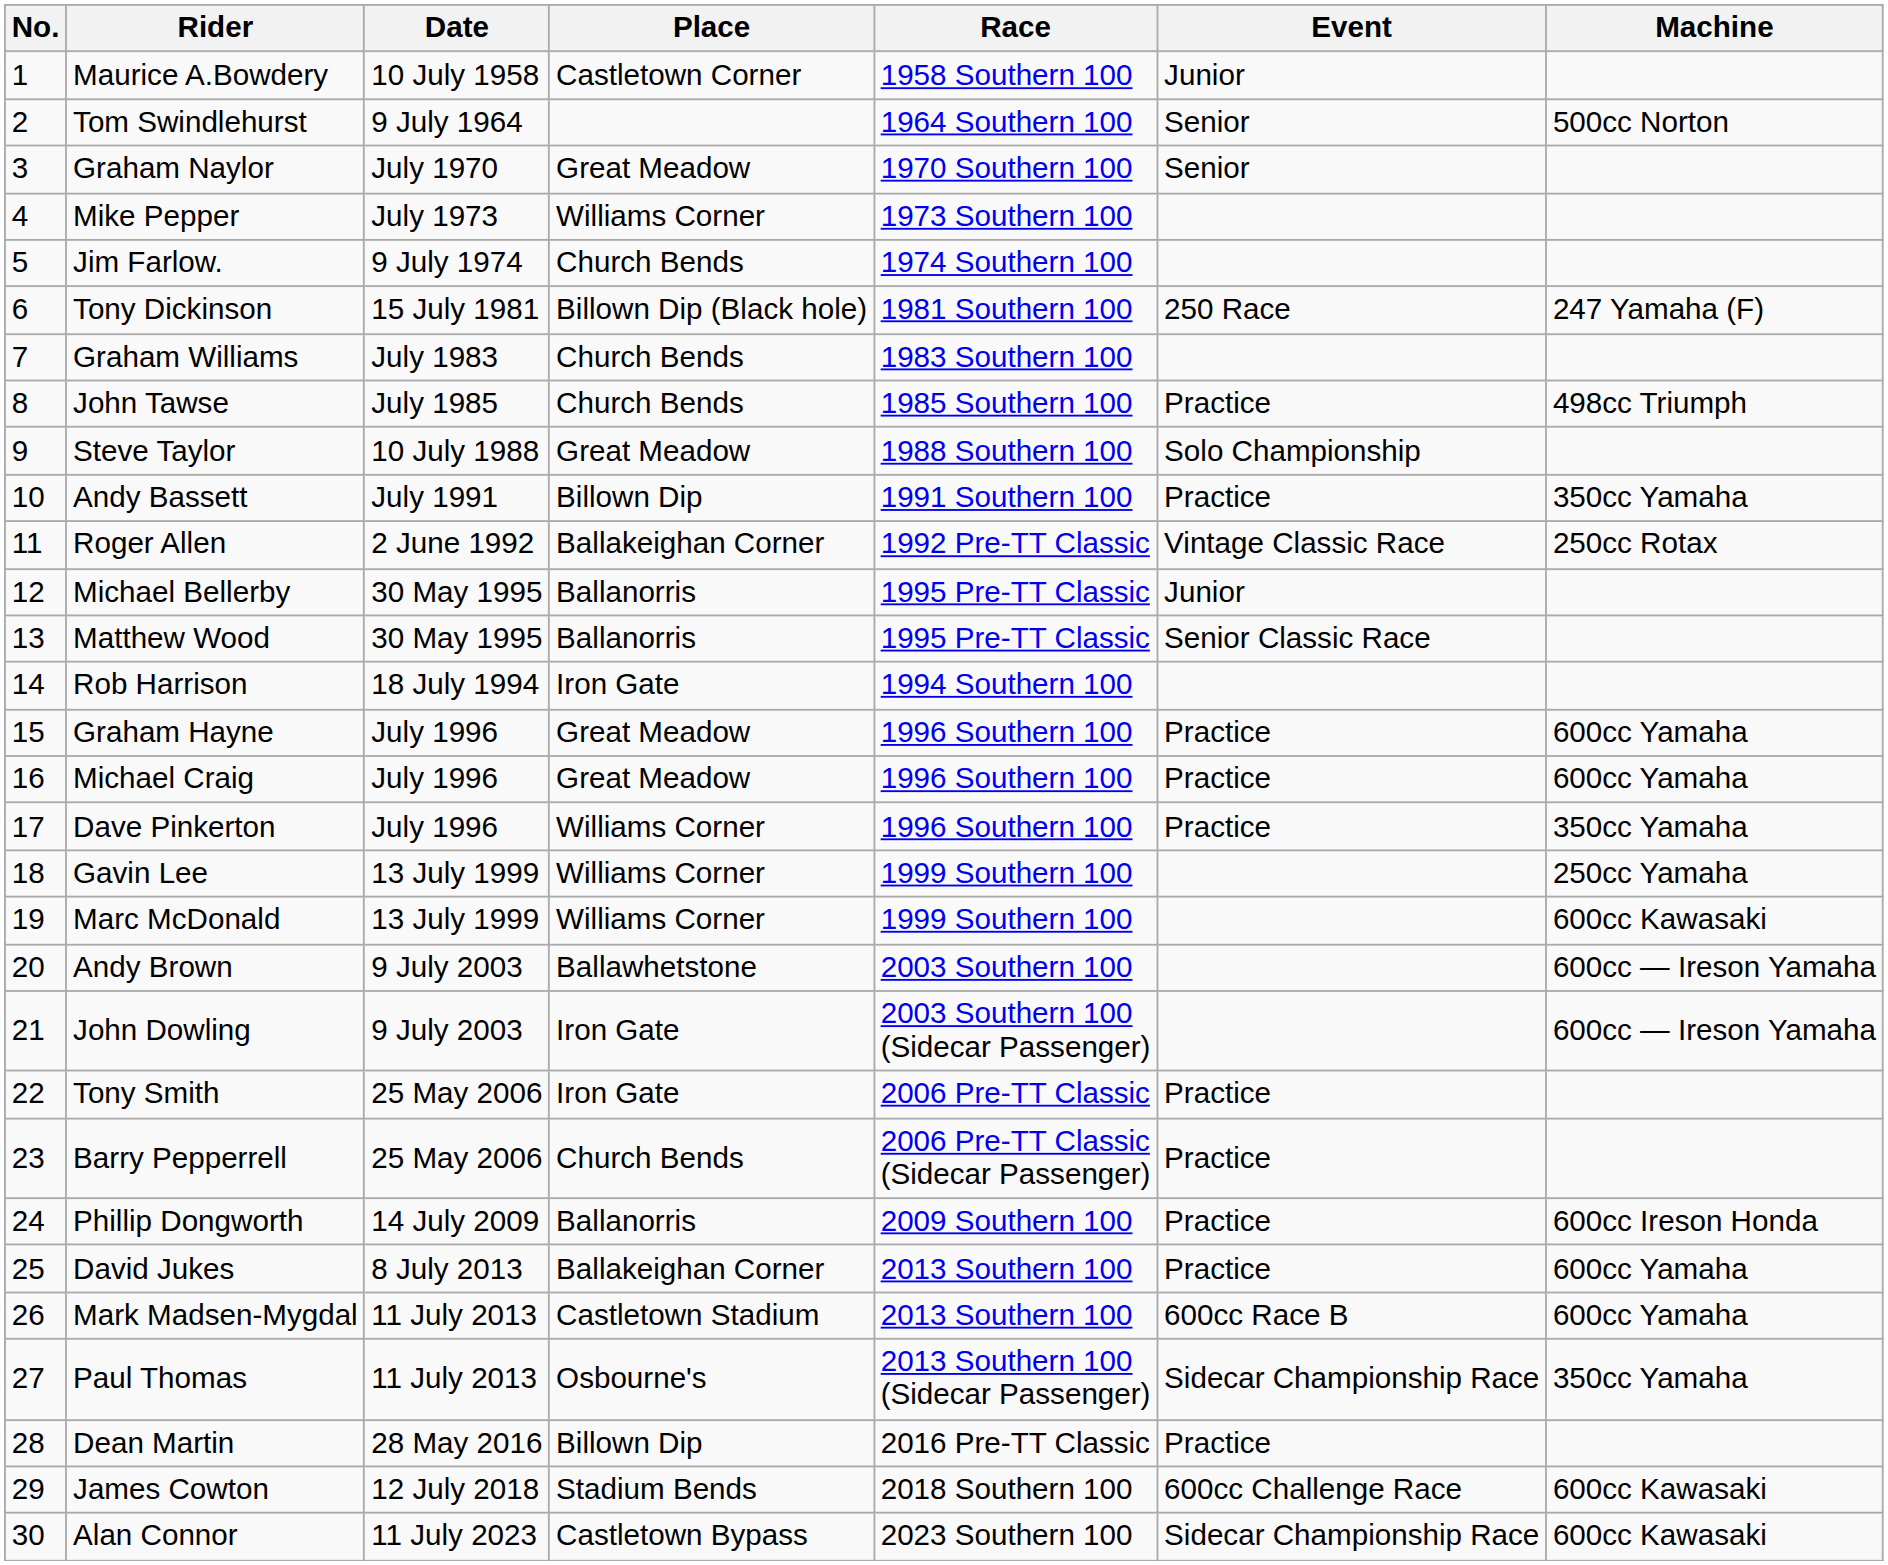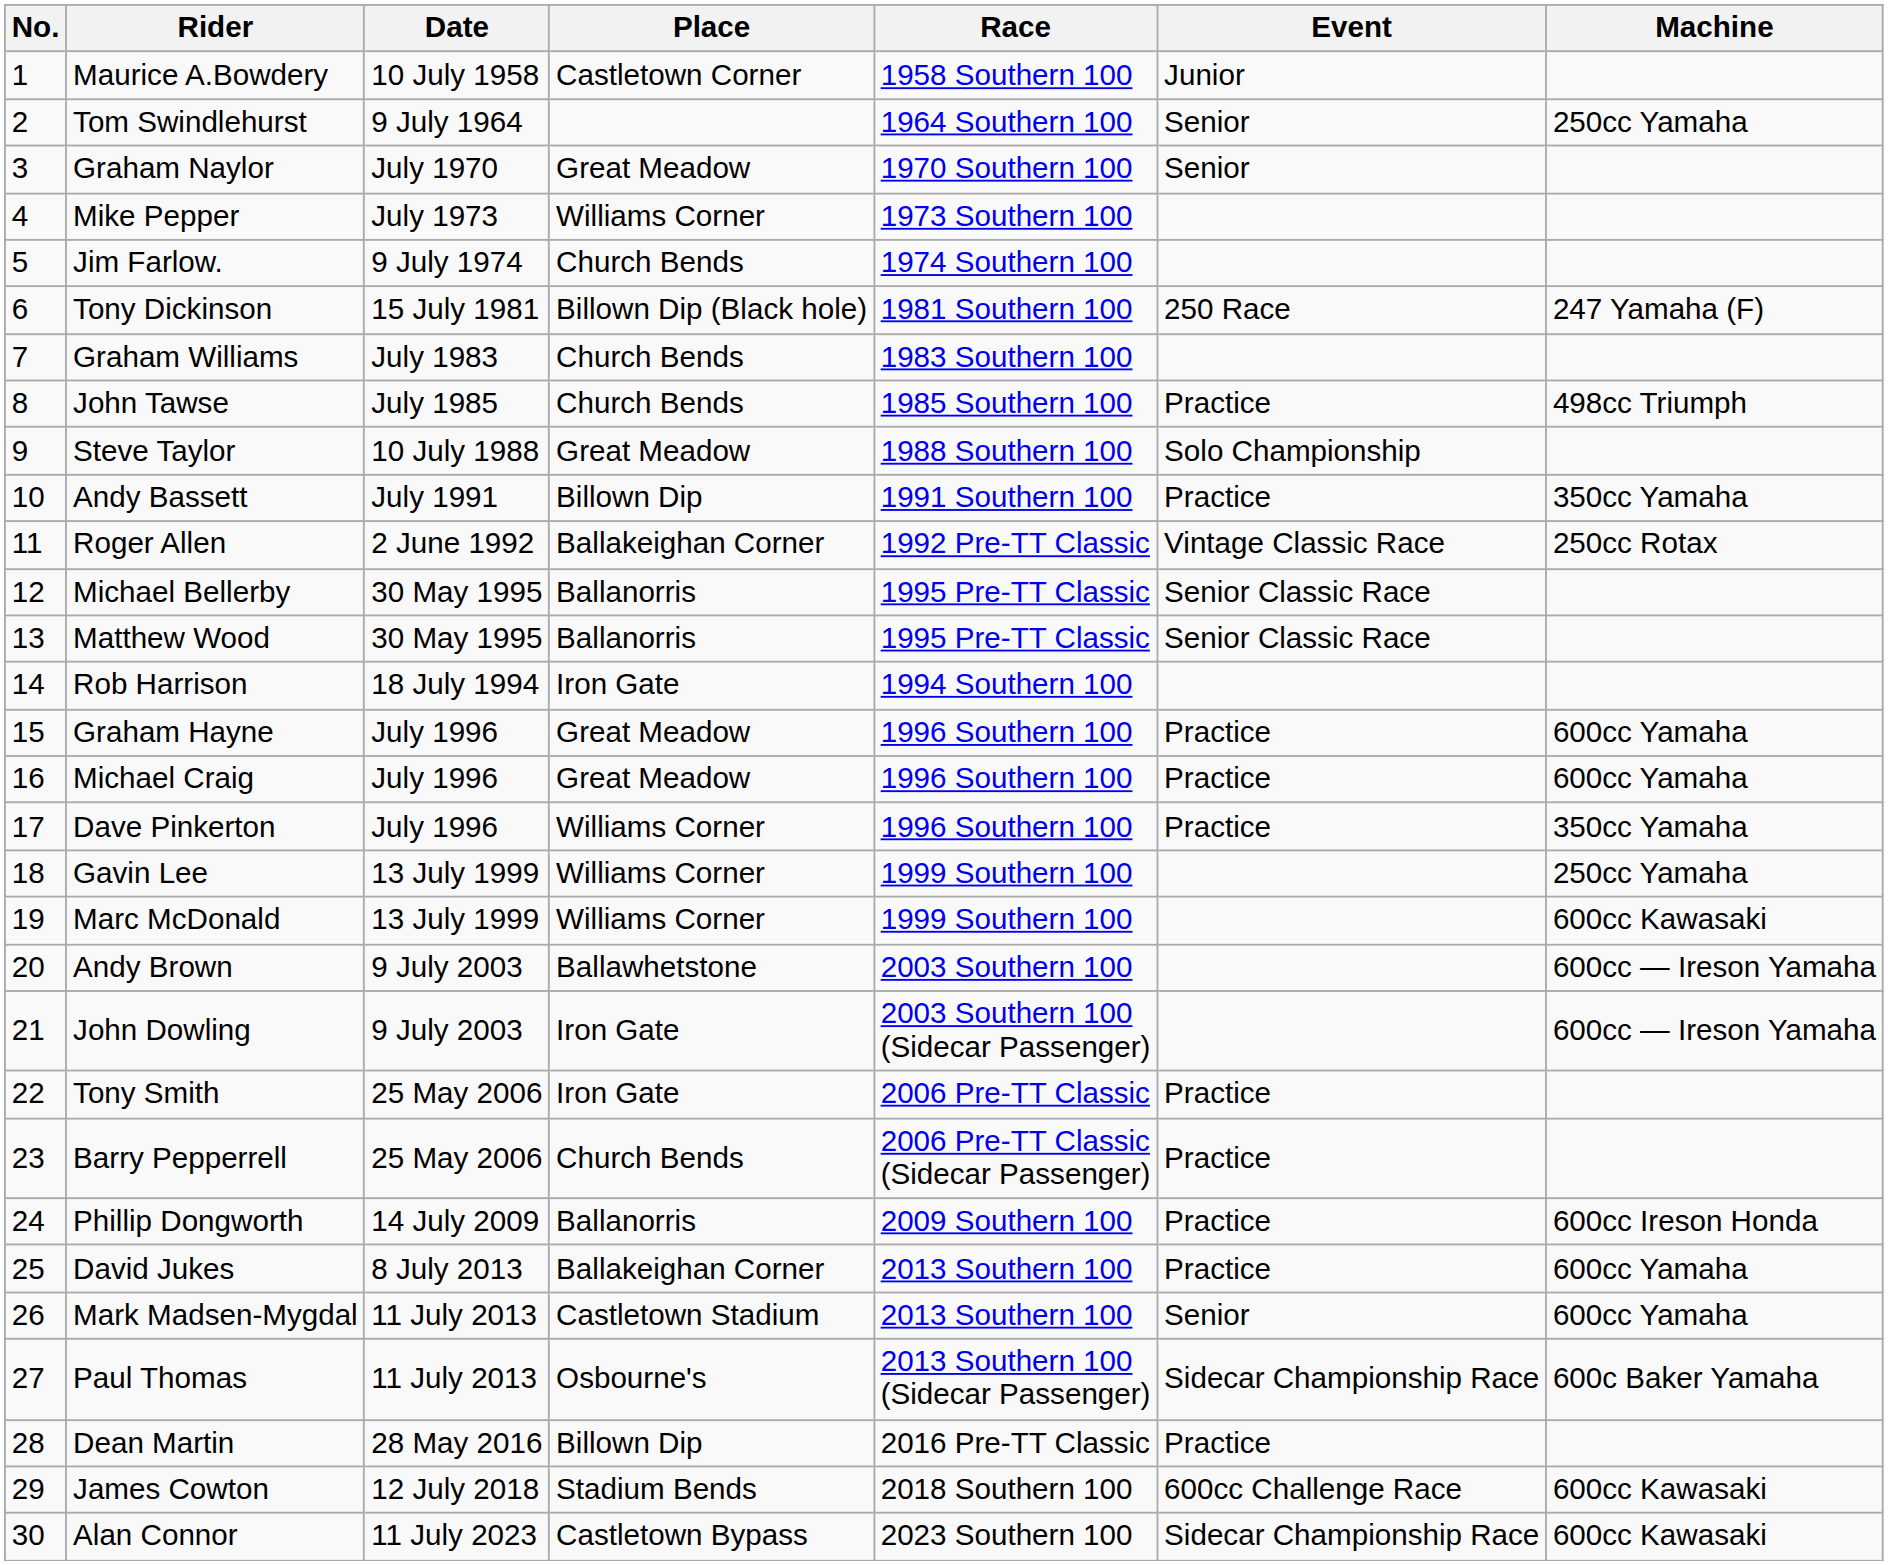 <table class="wikitable">
 <tr>
 <th>No.</th>
 <th>Rider</th>
 <th>Date</th>
 <th>Place</th>
 <th>Race</th>
 <th>Event</th>
 <th>Machine</th>
 </tr>
 <tr>
 <td>1</td>
 <td> Maurice A.Bowdery</td>
 <td>10 July 1958</td>
 <td>Castletown Corner</td>
 <td><a href='#'>1958 Southern 100</a></td>
 <td>Junior</td>
 <td></td>
 </tr>
 <tr>
 <td>2</td>
 <td> Tom Swindlehurst</td>
 <td>9 July 1964</td>
 <td></td>
 <td><a href='#'>1964 Southern 100</a></td>
 <td>Senior</td>
-<td>500cc Norton</td>
+<td>250cc Yamaha</td>
 </tr>
 <tr>
 <td>3</td>
 <td> Graham Naylor</td>
 <td>July 1970</td>
 <td>Great Meadow</td>
 <td><a href='#'>1970 Southern 100</a></td>
 <td>Senior</td>
 <td></td>
 </tr>
 <tr>
 <td>4</td>
 <td> Mike Pepper</td>
 <td>July 1973</td>
 <td>Williams Corner</td>
 <td><a href='#'>1973 Southern 100</a></td>
 <td></td>
 <td></td>
 </tr>
 <tr>
 <td>5</td>
 <td> Jim Farlow.</td>
 <td>9 July 1974</td>
 <td>Church Bends</td>
 <td><a href='#'>1974 Southern 100</a></td>
 <td></td>
 <td></td>
 </tr>
 <tr>
 <td>6</td>
 <td> Tony Dickinson</td>
 <td>15 July 1981</td>
 <td>Billown Dip (Black hole)</td>
 <td><a href='#'>1981 Southern 100</a></td>
 <td>250 Race</td>
 <td>247 Yamaha (F)</td>
 </tr>
 <tr>
 <td>7</td>
 <td> Graham Williams</td>
 <td>July 1983</td>
 <td>Church Bends</td>
 <td><a href='#'>1983 Southern 100</a></td>
 <td></td>
 <td></td>
 </tr>
 <tr>
 <td>8</td>
 <td> John Tawse</td>
 <td>July 1985</td>
 <td>Church Bends</td>
 <td><a href='#'>1985 Southern 100</a></td>
 <td>Practice</td>
 <td>498cc Triumph</td>
 </tr>
 <tr>
 <td>9</td>
 <td> Steve Taylor</td>
 <td>10 July 1988</td>
 <td>Great Meadow</td>
 <td><a href='#'>1988 Southern 100</a></td>
 <td>Solo Championship</td>
 <td></td>
 </tr>
 <tr>
 <td>10</td>
 <td> Andy Bassett</td>
 <td>July 1991</td>
 <td>Billown Dip</td>
 <td><a href='#'>1991 Southern 100</a></td>
 <td>Practice</td>
 <td>350cc Yamaha</td>
 </tr>
 <tr>
 <td>11</td>
 <td> Roger Allen</td>
 <td>2 June 1992</td>
 <td>Ballakeighan Corner</td>
 <td><a href='#'>1992 Pre-TT Classic</a></td>
 <td>Vintage Classic Race</td>
 <td>250cc Rotax</td>
 </tr>
 <tr>
 <td>12</td>
 <td> Michael Bellerby</td>
 <td>30 May 1995</td>
 <td>Ballanorris</td>
 <td><a href='#'>1995 Pre-TT Classic</a></td>
-<td>Junior</td>
+<td>Senior Classic Race</td>
 <td></td>
 </tr>
 <tr>
 <td>13</td>
 <td> Matthew Wood</td>
 <td>30 May 1995</td>
 <td>Ballanorris</td>
 <td><a href='#'>1995 Pre-TT Classic</a></td>
 <td>Senior Classic Race</td>
 <td></td>
 </tr>
 <tr>
 <td>14</td>
 <td> Rob Harrison</td>
 <td>18 July 1994</td>
 <td>Iron Gate</td>
 <td><a href='#'>1994 Southern 100</a></td>
 <td></td>
 <td></td>
 </tr>
 <tr>
 <td>15</td>
 <td> Graham Hayne</td>
 <td>July 1996</td>
 <td>Great Meadow</td>
 <td><a href='#'>1996 Southern 100</a></td>
 <td>Practice</td>
 <td>600cc Yamaha</td>
 </tr>
 <tr>
 <td>16</td>
 <td> Michael Craig</td>
 <td>July 1996</td>
 <td>Great Meadow</td>
 <td><a href='#'>1996 Southern 100</a></td>
 <td>Practice</td>
 <td>600cc Yamaha</td>
 </tr>
 <tr>
 <td>17</td>
 <td> Dave Pinkerton</td>
 <td>July 1996</td>
 <td>Williams Corner</td>
 <td><a href='#'>1996 Southern 100</a></td>
 <td>Practice</td>
 <td>350cc Yamaha</td>
 </tr>
 <tr>
 <td>18</td>
 <td> Gavin Lee</td>
 <td>13 July 1999</td>
 <td>Williams Corner</td>
 <td><a href='#'>1999 Southern 100</a></td>
 <td></td>
 <td>250cc Yamaha</td>
 </tr>
 <tr>
 <td>19</td>
 <td> Marc McDonald</td>
 <td>13 July 1999</td>
 <td>Williams Corner</td>
 <td><a href='#'>1999 Southern 100</a></td>
 <td></td>
 <td>600cc Kawasaki</td>
 </tr>
 <tr>
 <td>20</td>
 <td> Andy Brown</td>
 <td>9 July 2003</td>
 <td>Ballawhetstone</td>
 <td><a href='#'>2003 Southern 100</a></td>
 <td></td>
 <td>600cc — Ireson Yamaha</td>
 </tr>
 <tr>
 <td>21</td>
 <td> John Dowling</td>
 <td>9 July 2003</td>
 <td>Iron Gate</td>
 <td><a href='#'>2003 Southern 100</a> <br>(Sidecar Passenger)</td>
 <td></td>
 <td>600cc — Ireson Yamaha</td>
 </tr>
 <tr>
 <td>22</td>
 <td> Tony Smith</td>
 <td>25 May 2006</td>
 <td>Iron Gate</td>
 <td><a href='#'>2006 Pre-TT Classic</a></td>
 <td>Practice</td>
 <td></td>
 </tr>
 <tr>
 <td>23</td>
 <td> Barry Pepperrell</td>
 <td>25 May 2006</td>
 <td>Church Bends</td>
 <td><a href='#'>2006 Pre-TT Classic</a> <br>(Sidecar Passenger)</td>
 <td>Practice</td>
 <td></td>
 </tr>
 <tr>
 <td>24</td>
 <td> Phillip Dongworth</td>
 <td>14 July 2009</td>
 <td>Ballanorris</td>
 <td><a href='#'>2009 Southern 100</a></td>
 <td>Practice</td>
 <td>600cc Ireson Honda</td>
 </tr>
 <tr>
 <td>25</td>
 <td> David Jukes</td>
 <td>8 July 2013</td>
 <td>Ballakeighan Corner</td>
 <td><a href='#'>2013 Southern 100</a></td>
 <td>Practice</td>
 <td>600cc Yamaha</td>
 </tr>
 <tr>
 <td>26</td>
 <td> Mark Madsen-Mygdal</td>
 <td>11 July 2013</td>
 <td>Castletown Stadium</td>
 <td><a href='#'>2013 Southern 100</a></td>
-<td>600cc Race B</td>
+<td>Senior</td>
 <td>600cc Yamaha</td>
 </tr>
 <tr>
 <td>27</td>
 <td> Paul Thomas</td>
 <td>11 July 2013</td>
 <td>Osbourne's</td>
 <td><a href='#'>2013 Southern 100</a> <br>(Sidecar Passenger)</td>
 <td>Sidecar Championship Race</td>
-<td>350cc Yamaha</td>
+<td>600c Baker Yamaha</td>
 </tr>
 <tr>
 <td>28</td>
 <td> Dean Martin</td>
 <td>28 May 2016</td>
 <td>Billown Dip</td>
 <td>2016 Pre-TT Classic</td>
 <td>Practice</td>
 </tr>
 <tr>
 <td>29</td>
 <td> James Cowton</td>
 <td>12 July 2018</td>
 <td>Stadium Bends</td>
 <td>2018 Southern 100</td>
 <td>600cc Challenge Race</td>
 <td>600cc Kawasaki</td>
 </tr>
 <tr>
 <td>30</td>
 <td> Alan Connor</td>
 <td>11 July 2023</td>
 <td>Castletown Bypass</td>
 <td>2023 Southern 100</td>
 <td>Sidecar Championship Race</td>
 <td>600cc Kawasaki</td>
 </tr>
 </table>
